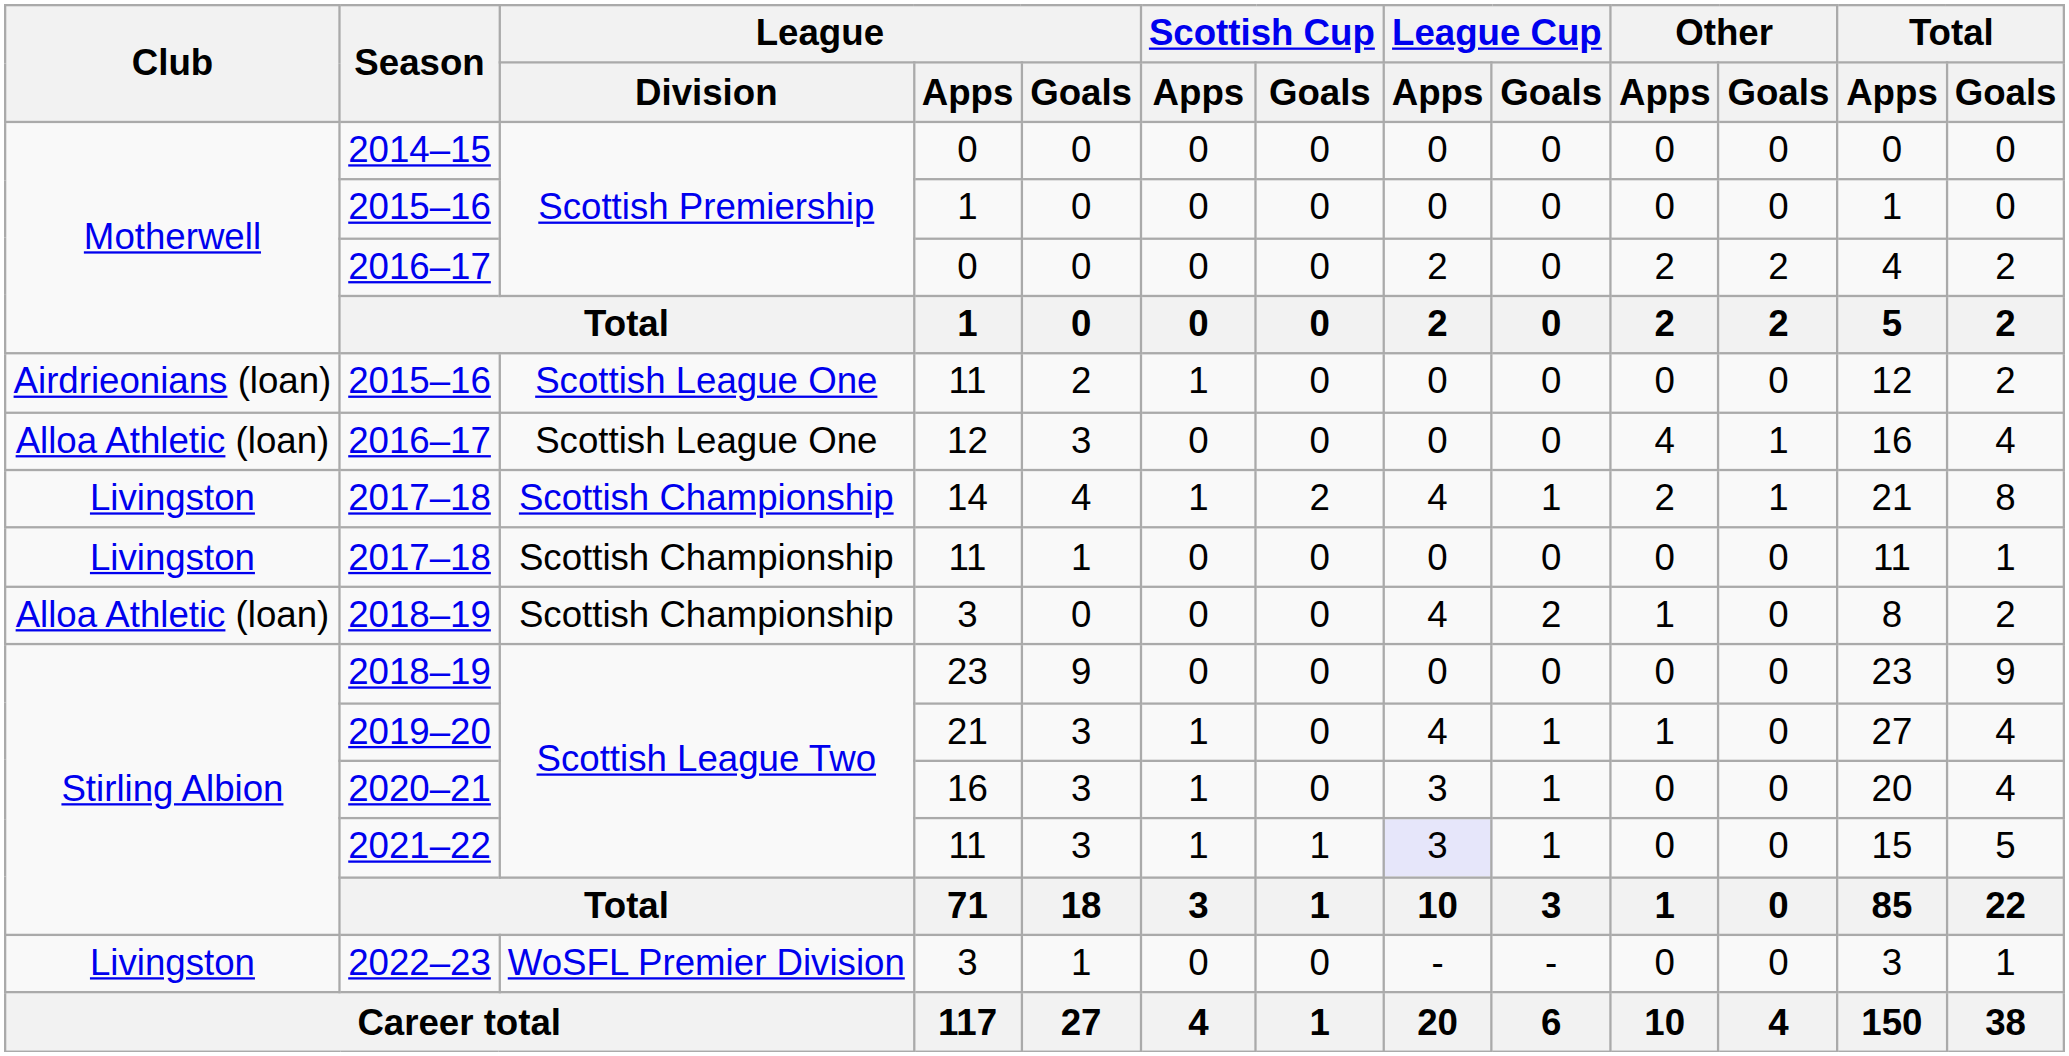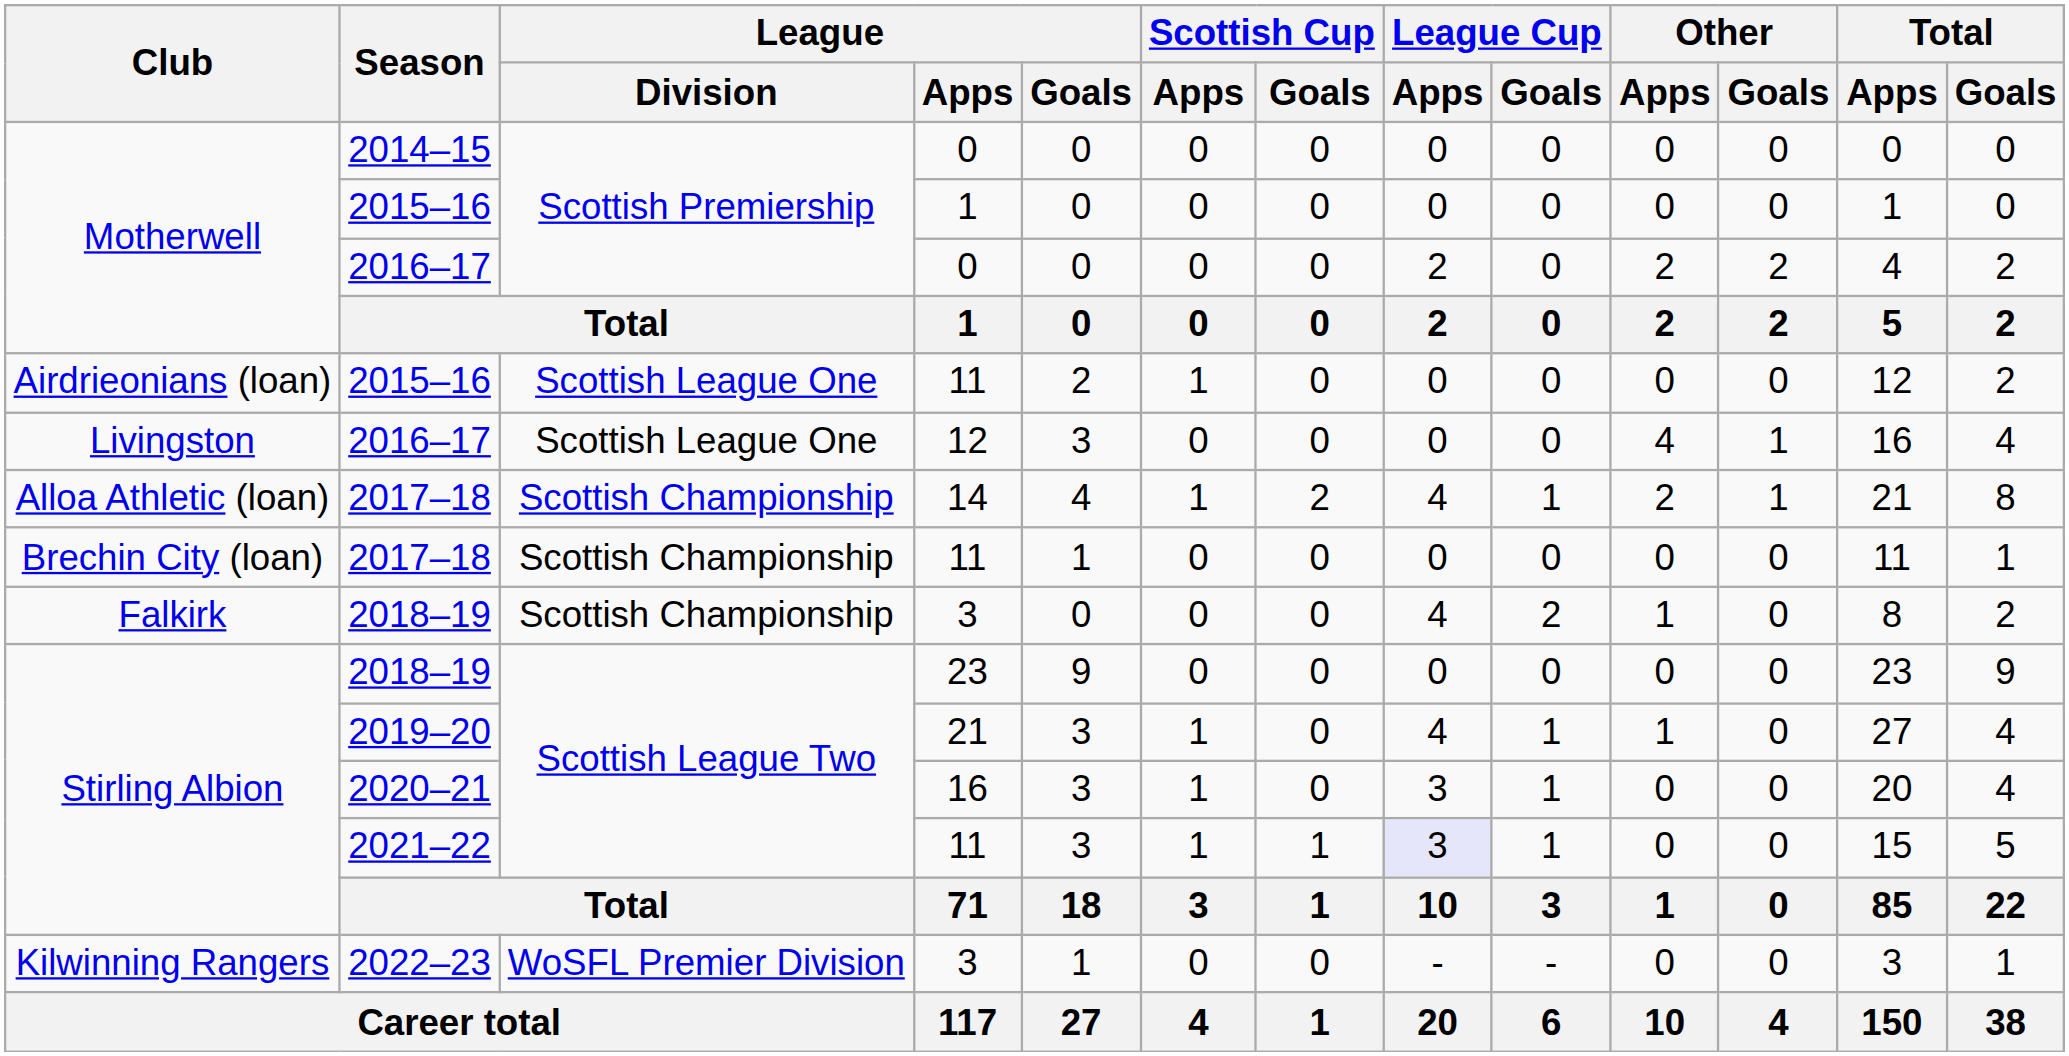 <table class="wikitable" style="text-align: center">
 <tr>
 <th rowspan="2">Club</th>
 <th rowspan="2">Season</th>
 <th colspan="3">League</th>
 <th colspan="2"><a href='#'>Scottish Cup</a></th>
 <th colspan="2"><a href='#'>League Cup</a></th>
 <th colspan="2">Other</th>
 <th colspan="2">Total</th>
 </tr>
 <tr>
 <th>Division</th>
 <th>Apps</th>
 <th>Goals</th>
 <th>Apps</th>
 <th>Goals</th>
 <th>Apps</th>
 <th>Goals</th>
 <th>Apps</th>
 <th>Goals</th>
 <th>Apps</th>
 <th>Goals</th>
 </tr>
 <tr>
 <td rowspan="4"><a href='#'>Motherwell</a></td>
 <td><a href='#'>2014–15</a></td>
 <td rowspan="3"><a href='#'>Scottish Premiership</a></td>
 <td>0</td>
 <td>0</td>
 <td>0</td>
 <td>0</td>
 <td>0</td>
 <td>0</td>
 <td>0</td>
 <td>0</td>
 <td>0</td>
 <td>0</td>
 </tr>
 <tr>
 <td><a href='#'>2015–16</a></td>
 <td>1</td>
 <td>0</td>
 <td>0</td>
 <td>0</td>
 <td>0</td>
 <td>0</td>
 <td>0</td>
 <td>0</td>
 <td>1</td>
 <td>0</td>
 </tr>
 <tr>
 <td><a href='#'>2016–17</a></td>
 <td>0</td>
 <td>0</td>
 <td>0</td>
 <td>0</td>
 <td>2</td>
 <td>0</td>
 <td>2</td>
 <td>2</td>
 <td>4</td>
 <td>2</td>
 </tr>
 <tr>
 <th colspan="2">Total</th>
 <th>1</th>
 <th>0</th>
 <th>0</th>
 <th>0</th>
 <th>2</th>
 <th>0</th>
 <th>2</th>
 <th>2</th>
 <th>5</th>
 <th>2</th>
 </tr>
 <tr>
 <td><a href='#'>Airdrieonians</a> (loan)</td>
 <td><a href='#'>2015–16</a></td>
 <td><a href='#'>Scottish League One</a></td>
 <td>11</td>
 <td>2</td>
 <td>1</td>
 <td>0</td>
 <td>0</td>
 <td>0</td>
 <td>0</td>
 <td>0</td>
 <td>12</td>
 <td>2</td>
 </tr>
 <tr>
-<td><a href='#'>Alloa Athletic</a> (loan)</td>
+<td><a href='#'>Livingston</a></td>
 <td><a href='#'>2016–17</a></td>
 <td>Scottish League One</td>
 <td>12</td>
 <td>3</td>
 <td>0</td>
 <td>0</td>
 <td>0</td>
 <td>0</td>
 <td>4</td>
 <td>1</td>
 <td>16</td>
 <td>4</td>
 </tr>
 <tr>
-<td><a href='#'>Livingston</a></td>
+<td><a href='#'>Alloa Athletic</a> (loan)</td>
 <td><a href='#'>2017–18</a></td>
 <td><a href='#'>Scottish Championship</a></td>
 <td>14</td>
 <td>4</td>
 <td>1</td>
 <td>2</td>
 <td>4</td>
 <td>1</td>
 <td>2</td>
 <td>1</td>
 <td>21</td>
 <td>8</td>
 </tr>
 <tr>
-<td><a href='#'>Livingston</a></td>
+<td><a href='#'>Brechin City</a> (loan)</td>
 <td><a href='#'>2017–18</a></td>
 <td>Scottish Championship</td>
 <td>11</td>
 <td>1</td>
 <td>0</td>
 <td>0</td>
 <td>0</td>
 <td>0</td>
 <td>0</td>
 <td>0</td>
 <td>11</td>
 <td>1</td>
 </tr>
 <tr>
-<td><a href='#'>Alloa Athletic</a> (loan)</td>
+<td><a href='#'>Falkirk</a></td>
 <td><a href='#'>2018–19</a></td>
 <td>Scottish Championship</td>
 <td>3</td>
 <td>0</td>
 <td>0</td>
 <td>0</td>
 <td>4</td>
 <td>2</td>
 <td>1</td>
 <td>0</td>
 <td>8</td>
 <td>2</td>
 </tr>
 <tr>
 <td rowspan="5"><a href='#'>Stirling Albion</a></td>
 <td><a href='#'>2018–19</a></td>
 <td rowspan="4"><a href='#'>Scottish League Two</a></td>
 <td>23</td>
 <td>9</td>
 <td>0</td>
 <td>0</td>
 <td>0</td>
 <td>0</td>
 <td>0</td>
 <td>0</td>
 <td>23</td>
 <td>9</td>
 </tr>
 <tr>
 <td><a href='#'>2019–20</a></td>
 <td>21</td>
 <td>3</td>
 <td>1</td>
 <td>0</td>
 <td>4</td>
 <td>1</td>
 <td>1</td>
 <td>0</td>
 <td>27</td>
 <td>4</td>
 </tr>
 <tr>
 <td><a href='#'>2020–21</a></td>
 <td>16</td>
 <td>3</td>
 <td>1</td>
 <td>0</td>
 <td>3</td>
 <td>1</td>
 <td>0</td>
 <td>0</td>
 <td>20</td>
 <td>4</td>
 </tr>
 <tr>
 <td><a href='#'>2021–22</a></td>
 <td>11</td>
 <td>3</td>
 <td>1</td>
 <td>1</td>
 <td style="background: lavender;">3</td>
 <td>1</td>
 <td>0</td>
 <td>0</td>
 <td>15</td>
 <td>5</td>
 </tr>
 <tr>
 <th colspan="2">Total</th>
 <th>71</th>
 <th>18</th>
 <th>3</th>
 <th>1</th>
 <th>10</th>
 <th>3</th>
 <th>1</th>
 <th>0</th>
 <th>85</th>
 <th>22</th>
 </tr>
 <tr>
-<td><a href='#'>Livingston</a></td>
+<td><a href='#'>Kilwinning Rangers</a></td>
 <td><a href='#'>2022–23</a></td>
 <td><a href='#'>WoSFL Premier Division</a></td>
 <td>3</td>
 <td>1</td>
 <td>0</td>
 <td>0</td>
 <td>-</td>
 <td>-</td>
 <td>0</td>
 <td>0</td>
 <td>3</td>
 <td>1</td>
 </tr>
 <tr>
 <th colspan="3">Career total</th>
 <th>117</th>
 <th>27</th>
 <th>4</th>
 <th>1</th>
 <th>20</th>
 <th>6</th>
 <th>10</th>
 <th>4</th>
 <th>150</th>
 <th>38</th>
 </tr>
 </table>
